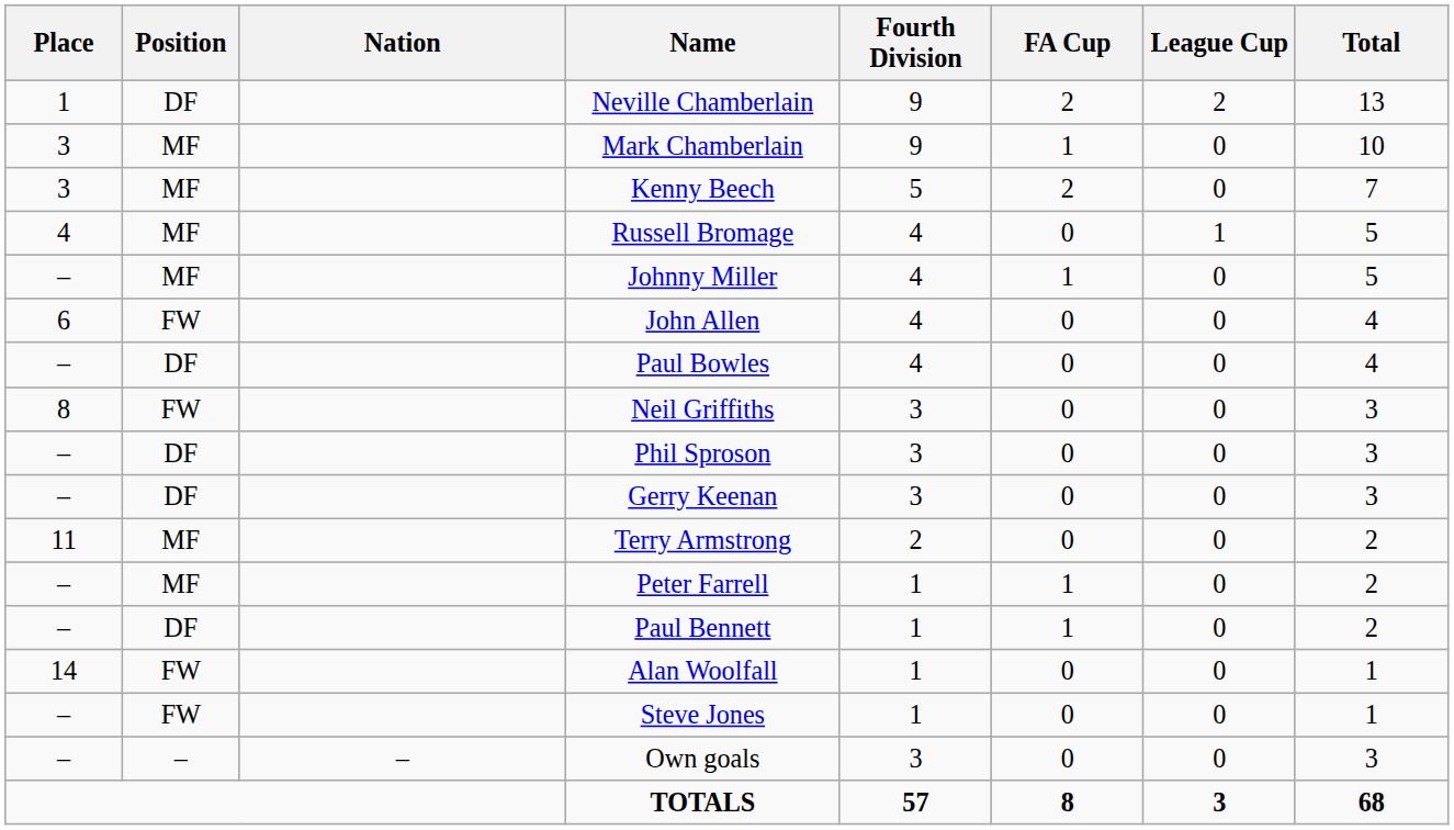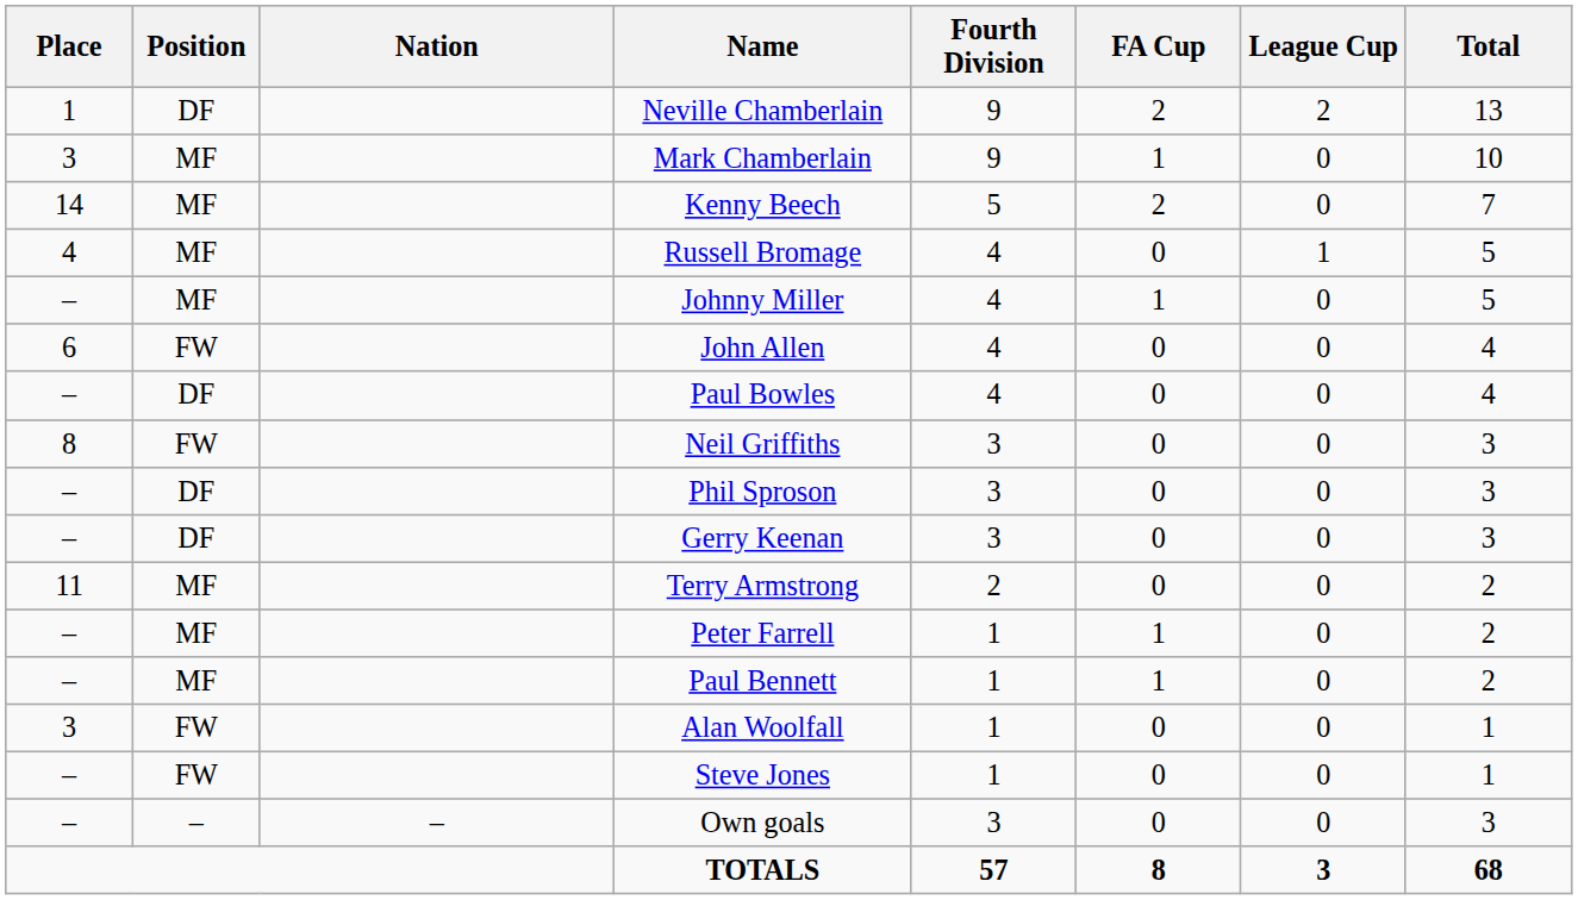 <table class="wikitable" style="font-size: 95%; text-align: center;">
 <tr>
 <th width=60>Place</th>
 <th width=60>Position</th>
 <th width=180>Nation</th>
 <th width=150>Name</th>
 <th width=80>Fourth Division</th>
 <th width=80>FA Cup</th>
 <th width=80>League Cup</th>
 <th width=80>Total</th>
 </tr>
 <tr>
 <td>1</td>
 <td>DF</td>
 <td></td>
 <td><a href='#'>Neville Chamberlain</a></td>
 <td>9</td>
 <td>2</td>
 <td>2</td>
 <td>13</td>
 </tr>
 <tr>
 <td>3</td>
 <td>MF</td>
 <td></td>
 <td><a href='#'>Mark Chamberlain</a></td>
 <td>9</td>
 <td>1</td>
 <td>0</td>
 <td>10</td>
 </tr>
 <tr>
-<td>3</td>
+<td>14</td>
 <td>MF</td>
 <td></td>
 <td><a href='#'>Kenny Beech</a></td>
 <td>5</td>
 <td>2</td>
 <td>0</td>
 <td>7</td>
 </tr>
 <tr>
 <td>4</td>
 <td>MF</td>
 <td></td>
 <td><a href='#'>Russell Bromage</a></td>
 <td>4</td>
 <td>0</td>
 <td>1</td>
 <td>5</td>
 </tr>
 <tr>
 <td>–</td>
 <td>MF</td>
 <td></td>
 <td><a href='#'>Johnny Miller</a></td>
 <td>4</td>
 <td>1</td>
 <td>0</td>
 <td>5</td>
 </tr>
 <tr>
 <td>6</td>
 <td>FW</td>
 <td></td>
 <td><a href='#'>John Allen</a></td>
 <td>4</td>
 <td>0</td>
 <td>0</td>
 <td>4</td>
 </tr>
 <tr>
 <td>–</td>
 <td>DF</td>
 <td></td>
 <td><a href='#'>Paul Bowles</a></td>
 <td>4</td>
 <td>0</td>
 <td>0</td>
 <td>4</td>
 </tr>
 <tr>
 <td>8</td>
 <td>FW</td>
 <td></td>
 <td><a href='#'>Neil Griffiths</a></td>
 <td>3</td>
 <td>0</td>
 <td>0</td>
 <td>3</td>
 </tr>
 <tr>
 <td>–</td>
 <td>DF</td>
 <td></td>
 <td><a href='#'>Phil Sproson</a></td>
 <td>3</td>
 <td>0</td>
 <td>0</td>
 <td>3</td>
 </tr>
 <tr>
 <td>–</td>
 <td>DF</td>
 <td></td>
 <td><a href='#'>Gerry Keenan</a></td>
 <td>3</td>
 <td>0</td>
 <td>0</td>
 <td>3</td>
 </tr>
 <tr>
 <td>11</td>
 <td>MF</td>
 <td></td>
 <td><a href='#'>Terry Armstrong</a></td>
 <td>2</td>
 <td>0</td>
 <td>0</td>
 <td>2</td>
 </tr>
 <tr>
 <td>–</td>
 <td>MF</td>
 <td></td>
 <td><a href='#'>Peter Farrell</a></td>
 <td>1</td>
 <td>1</td>
 <td>0</td>
 <td>2</td>
 </tr>
 <tr>
 <td>–</td>
-<td>DF</td>
+<td>MF</td>
 <td></td>
 <td><a href='#'>Paul Bennett</a></td>
 <td>1</td>
 <td>1</td>
 <td>0</td>
 <td>2</td>
 </tr>
 <tr>
-<td>14</td>
+<td>3</td>
 <td>FW</td>
 <td></td>
 <td><a href='#'>Alan Woolfall</a></td>
 <td>1</td>
 <td>0</td>
 <td>0</td>
 <td>1</td>
 </tr>
 <tr>
 <td>–</td>
 <td>FW</td>
 <td></td>
 <td><a href='#'>Steve Jones</a></td>
 <td>1</td>
 <td>0</td>
 <td>0</td>
 <td>1</td>
 </tr>
 <tr>
 <td>–</td>
 <td>–</td>
 <td>–</td>
 <td>Own goals</td>
 <td>3</td>
 <td>0</td>
 <td>0</td>
 <td>3</td>
 </tr>
 <tr>
 <td colspan="3"></td>
 <td><strong>TOTALS</strong></td>
 <td><strong>57</strong></td>
 <td><strong>8</strong></td>
 <td><strong>3</strong></td>
 <td><strong>68</strong></td>
 </tr>
 </table>
